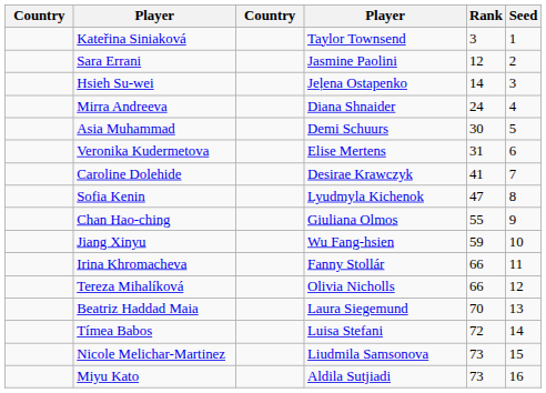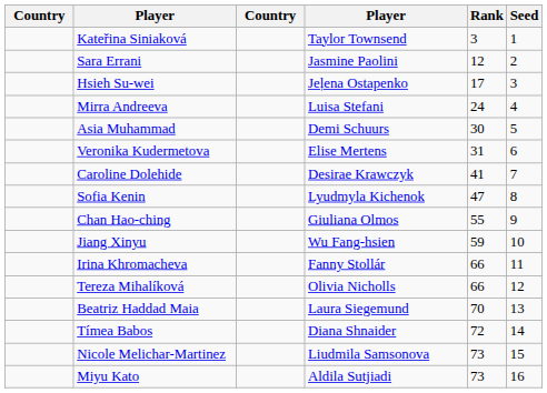 <table class="sortable wikitable">
 <tr>
 <th width="70">Country</th>
 <th width="175">Player</th>
 <th width="70">Country</th>
 <th width="175">Player</th>
 <th>Rank</th>
 <th>Seed</th>
 </tr>
 <tr>
 <td></td>
 <td><a href='#'>Kateřina Siniaková</a></td>
 <td></td>
 <td><a href='#'>Taylor Townsend</a></td>
 <td>3</td>
 <td>1</td>
 </tr>
 <tr>
 <td></td>
 <td><a href='#'>Sara Errani</a></td>
 <td></td>
 <td><a href='#'>Jasmine Paolini</a></td>
 <td>12</td>
 <td>2</td>
 </tr>
 <tr>
 <td></td>
 <td><a href='#'>Hsieh Su-wei</a></td>
 <td></td>
 <td><a href='#'>Jeļena Ostapenko</a></td>
-<td>14</td>
+<td>17</td>
 <td>3</td>
 </tr>
 <tr>
 <td></td>
 <td><a href='#'>Mirra Andreeva</a></td>
 <td></td>
-<td><a href='#'>Diana Shnaider</a></td>
+<td><a href='#'>Luisa Stefani</a></td>
 <td>24</td>
 <td>4</td>
 </tr>
 <tr>
 <td></td>
 <td><a href='#'>Asia Muhammad</a></td>
 <td></td>
 <td><a href='#'>Demi Schuurs</a></td>
 <td>30</td>
 <td>5</td>
 </tr>
 <tr>
 <td></td>
 <td><a href='#'>Veronika Kudermetova</a></td>
 <td></td>
 <td><a href='#'>Elise Mertens</a></td>
 <td>31</td>
 <td>6</td>
 </tr>
 <tr>
 <td></td>
 <td><a href='#'>Caroline Dolehide</a></td>
 <td></td>
 <td><a href='#'>Desirae Krawczyk</a></td>
 <td>41</td>
 <td>7</td>
 </tr>
 <tr>
 <td></td>
 <td><a href='#'>Sofia Kenin</a></td>
 <td></td>
 <td><a href='#'>Lyudmyla Kichenok</a></td>
 <td>47</td>
 <td>8</td>
 </tr>
 <tr>
 <td></td>
 <td><a href='#'>Chan Hao-ching</a></td>
 <td></td>
 <td><a href='#'>Giuliana Olmos</a></td>
 <td>55</td>
 <td>9</td>
 </tr>
 <tr>
 <td></td>
 <td><a href='#'>Jiang Xinyu</a></td>
 <td></td>
 <td><a href='#'>Wu Fang-hsien</a></td>
 <td>59</td>
 <td>10</td>
 </tr>
 <tr>
 <td></td>
 <td><a href='#'>Irina Khromacheva</a></td>
 <td></td>
 <td><a href='#'>Fanny Stollár</a></td>
 <td>66</td>
 <td>11</td>
 </tr>
 <tr>
 <td></td>
 <td><a href='#'>Tereza Mihalíková</a></td>
 <td></td>
 <td><a href='#'>Olivia Nicholls</a></td>
 <td>66</td>
 <td>12</td>
 </tr>
 <tr>
 <td></td>
 <td><a href='#'>Beatriz Haddad Maia</a></td>
 <td></td>
 <td><a href='#'>Laura Siegemund</a></td>
 <td>70</td>
 <td>13</td>
 </tr>
 <tr>
 <td></td>
 <td><a href='#'>Tímea Babos</a></td>
 <td></td>
-<td><a href='#'>Luisa Stefani</a></td>
+<td><a href='#'>Diana Shnaider</a></td>
 <td>72</td>
 <td>14</td>
 </tr>
 <tr>
 <td></td>
 <td><a href='#'>Nicole Melichar-Martinez</a></td>
 <td></td>
 <td><a href='#'>Liudmila Samsonova</a></td>
 <td>73</td>
 <td>15</td>
 </tr>
 <tr>
 <td></td>
 <td><a href='#'>Miyu Kato</a></td>
 <td></td>
 <td><a href='#'>Aldila Sutjiadi</a></td>
 <td>73</td>
 <td>16</td>
 </tr>
 </table>
